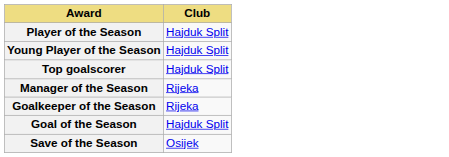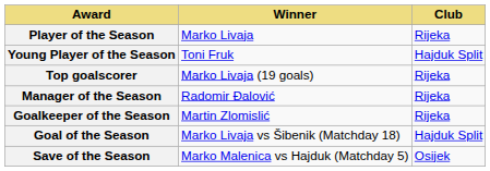 <table class="wikitable" style="text-align:center">
 <tr>
 <th style="background-color: #eedd82"><strong>Award</strong></th>
+<th style="background-color: #eedd82">Winner</th>
 <th style="background-color: #eedd82">Club</th>
 </tr>
 <tr>
 <th><strong>Player of the Season</strong></th>
-<td align="left"><a href='#'> Hajduk Split</a></td>
+<td align="left"> <a href='#'>Marko Livaja</a></td>
+<td align="left"><a href='#'> Rijeka</a></td>
 </tr>
 <tr>
 <th><strong>Young Player of the Season</strong></th>
+<td align="left"> <a href='#'>Toni Fruk</a></td>
 <td align="left"><a href='#'> Hajduk Split</a></td>
 </tr>
 <tr>
 <th><strong>Top goalscorer</strong></th>
-<td align="left"><a href='#'> Hajduk Split</a></td>
+<td align="left"> <a href='#'>Marko Livaja</a> (19 goals)</td>
+<td align="left"><a href='#'> Rijeka</a></td>
 </tr>
 <tr>
 <th><strong>Manager of the Season</strong></th>
+<td align="left"> <a href='#'>Radomir Đalović</a></td>
 <td align="left"><a href='#'> Rijeka</a></td>
 </tr>
 <tr>
 <th><strong>Goalkeeper of the Season</strong></th>
+<td align="left"> <a href='#'>Martin Zlomislić</a></td>
 <td align="left"><a href='#'> Rijeka</a></td>
 </tr>
 <tr>
 <th><strong>Goal of the Season</strong></th>
+<td align="left"> <a href='#'>Marko Livaja</a> vs Šibenik (Matchday 18)</td>
 <td align="left"><a href='#'> Hajduk Split</a></td>
 </tr>
 <tr>
 <th><strong>Save of the Season</strong></th>
+<td align="left"> <a href='#'>Marko Malenica</a> vs Hajduk (Matchday 5)</td>
 <td align="left"><a href='#'> Osijek</a></td>
 </tr>
 </table>
